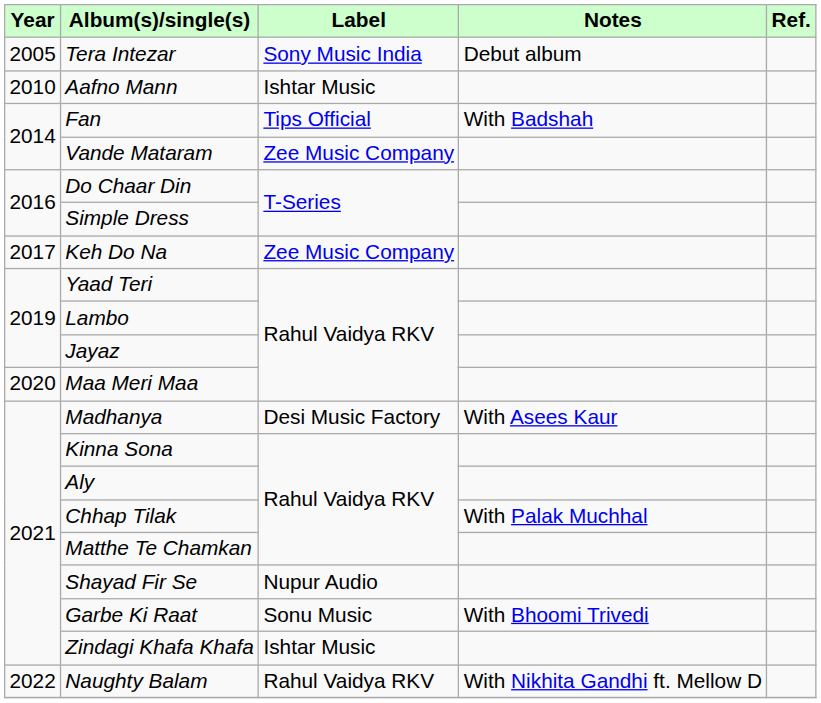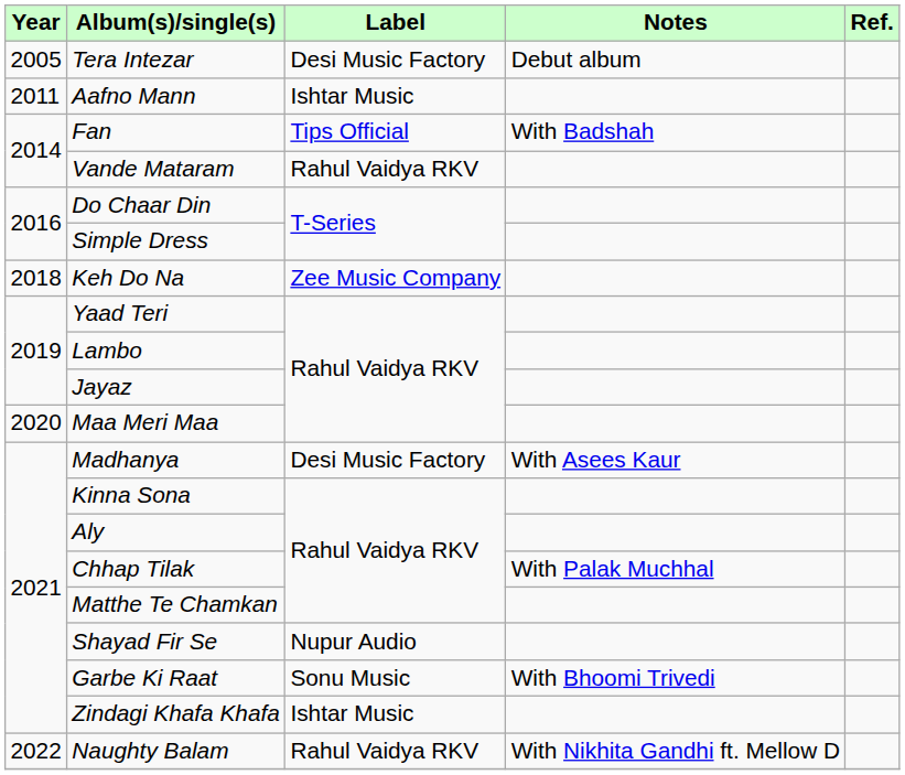 <table class="wikitable sortable">
 <tr style="background:#cfc; text-align:center;">
 <td><strong>Year</strong></td>
 <td><strong>Album(s)/single(s)</strong></td>
 <td><strong>Label</strong></td>
 <td><strong>Notes</strong></td>
 <td><strong>Ref.</strong></td>
 </tr>
 <tr>
 <td>2005</td>
 <td><em>Tera Intezar</em></td>
-<td><a href='#'>Sony Music India</a></td>
+<td>Desi Music Factory</td>
 <td>Debut album</td>
 <td></td>
 </tr>
 <tr>
-<td>2010</td>
+<td>2011</td>
 <td><em>Aafno Mann</em></td>
 <td>Ishtar Music</td>
 <td></td>
 <td></td>
 </tr>
 <tr>
 <td rowspan="2">2014</td>
 <td><em>Fan</em></td>
 <td><a href='#'>Tips Official</a></td>
 <td>With <a href='#'>Badshah</a></td>
 <td></td>
 </tr>
 <tr>
 <td><em>Vande Mataram</em></td>
-<td><a href='#'>Zee Music Company</a></td>
+<td>Rahul Vaidya RKV</td>
 <td></td>
 <td></td>
 </tr>
 <tr>
 <td rowspan="2">2016</td>
 <td><em>Do Chaar Din</em></td>
 <td rowspan="2"><a href='#'>T-Series</a></td>
 <td></td>
 <td></td>
 </tr>
 <tr>
 <td><em>Simple Dress</em></td>
 <td></td>
 <td></td>
 </tr>
 <tr>
-<td>2017</td>
+<td>2018</td>
 <td><em>Keh Do Na</em></td>
 <td><a href='#'>Zee Music Company</a></td>
 <td></td>
 <td></td>
 </tr>
 <tr>
 <td rowspan="3">2019</td>
 <td><em>Yaad Teri</em></td>
 <td rowspan="4">Rahul Vaidya RKV</td>
 <td></td>
 <td></td>
 </tr>
 <tr>
 <td><em>Lambo</em></td>
 <td></td>
 <td></td>
 </tr>
 <tr>
 <td><em>Jayaz</em></td>
 <td></td>
 <td></td>
 </tr>
 <tr>
 <td>2020</td>
 <td><em>Maa Meri Maa</em></td>
 <td></td>
 <td></td>
 </tr>
 <tr>
 <td rowspan="8">2021</td>
 <td><em>Madhanya</em></td>
 <td>Desi Music Factory</td>
 <td>With <a href='#'>Asees Kaur</a></td>
 <td></td>
 </tr>
 <tr>
 <td><em>Kinna Sona</em></td>
 <td rowspan="4">Rahul Vaidya RKV</td>
 <td></td>
 <td></td>
 </tr>
 <tr>
 <td><em>Aly</em></td>
 <td></td>
 <td></td>
 </tr>
 <tr>
 <td><em>Chhap Tilak</em></td>
 <td>With <a href='#'>Palak Muchhal</a></td>
 <td></td>
 </tr>
 <tr>
 <td><em>Matthe Te Chamkan</em></td>
 <td></td>
 <td></td>
 </tr>
 <tr>
 <td><em>Shayad Fir Se</em></td>
 <td>Nupur Audio</td>
 <td></td>
 <td></td>
 </tr>
 <tr>
 <td><em>Garbe Ki Raat</em></td>
 <td>Sonu Music</td>
 <td>With <a href='#'>Bhoomi Trivedi</a></td>
 <td></td>
 </tr>
 <tr>
 <td><em>Zindagi Khafa Khafa</em></td>
 <td>Ishtar Music</td>
 <td></td>
 <td></td>
 </tr>
 <tr>
 <td>2022</td>
 <td><em>Naughty Balam</em></td>
 <td>Rahul Vaidya RKV</td>
 <td>With <a href='#'>Nikhita Gandhi</a> ft. Mellow D</td>
 <td></td>
 </tr>
 <tr>
 </tr>
 </table>
